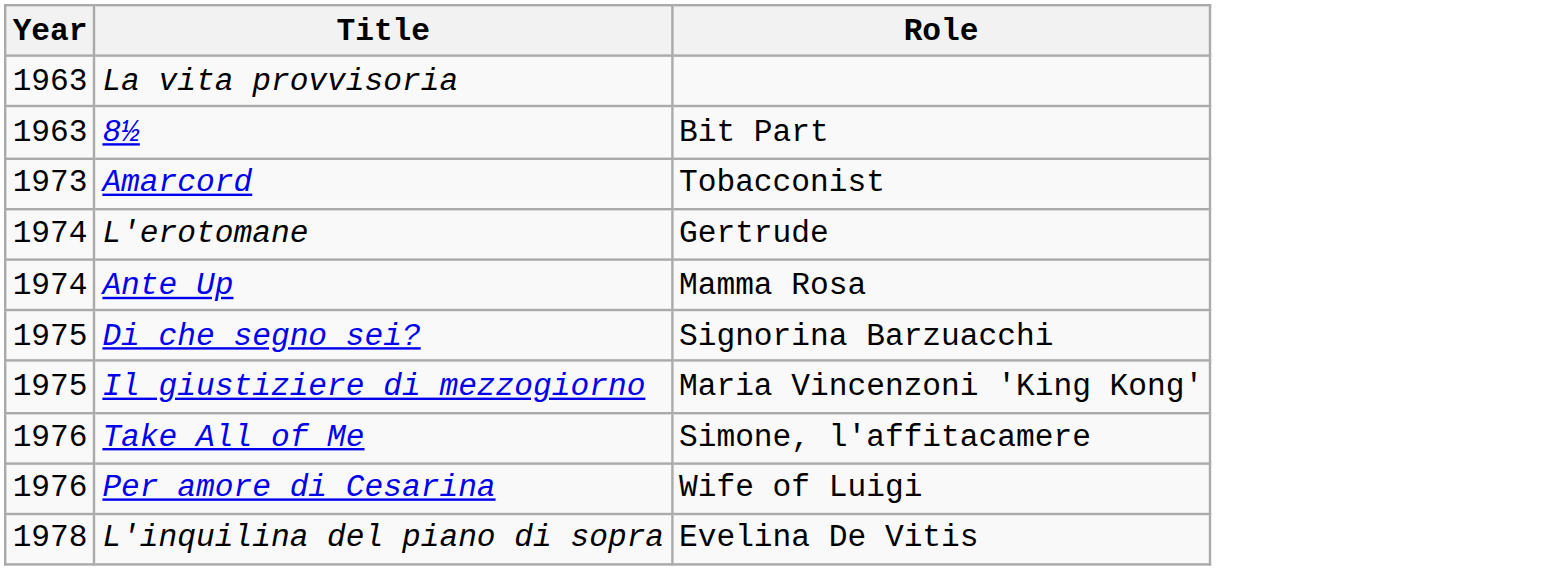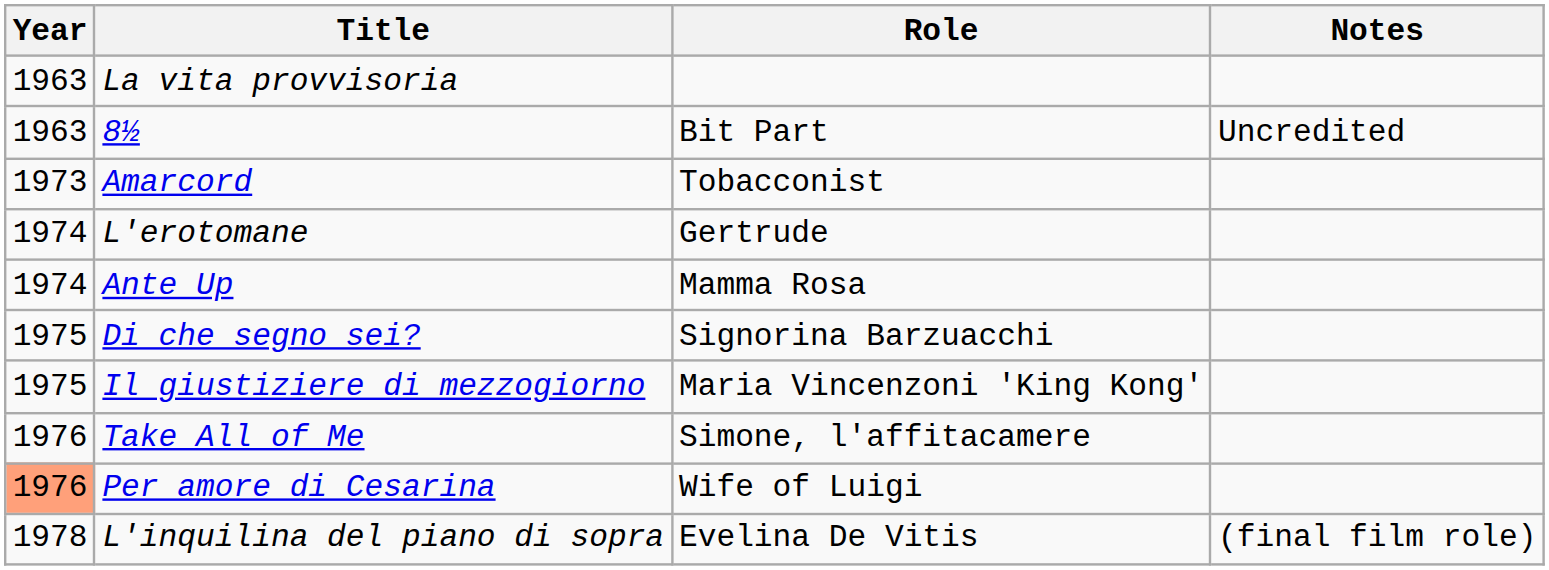 <table class="wikitable">
 <tr>
 <th>Year</th>
 <th>Title</th>
 <th>Role</th>
+<th>Notes</th>
 </tr>
 <tr>
 <td>1963</td>
 <td><em>La vita provvisoria</em></td>
+<td></td>
 <td></td>
 </tr>
 <tr>
 <td>1963</td>
 <td><em><a href='#'>8½</a></em></td>
 <td>Bit Part</td>
+<td>Uncredited</td>
 </tr>
 <tr>
 <td>1973</td>
 <td><em><a href='#'>Amarcord</a></em></td>
 <td>Tobacconist</td>
+<td></td>
 </tr>
 <tr>
 <td>1974</td>
 <td><em>L'erotomane</em></td>
 <td>Gertrude</td>
+<td></td>
 </tr>
 <tr>
 <td>1974</td>
 <td><em><a href='#'>Ante Up</a></em></td>
 <td>Mamma Rosa</td>
+<td></td>
 </tr>
 <tr>
 <td>1975</td>
 <td><em><a href='#'>Di che segno sei?</a></em></td>
 <td>Signorina Barzuacchi</td>
+<td></td>
 </tr>
 <tr>
 <td>1975</td>
 <td><em><a href='#'>Il giustiziere di mezzogiorno</a></em></td>
 <td>Maria Vincenzoni 'King Kong'</td>
+<td></td>
 </tr>
 <tr>
 <td>1976</td>
 <td><em><a href='#'>Take All of Me</a></em></td>
 <td>Simone, l'affitacamere</td>
+<td></td>
 </tr>
 <tr>
-<td>1976</td>
+<td style="background: lightsalmon;">1976</td>
 <td><em><a href='#'>Per amore di Cesarina</a></em></td>
 <td>Wife of Luigi</td>
+<td></td>
 </tr>
 <tr>
 <td>1978</td>
 <td><em>L'inquilina del piano di sopra</em></td>
 <td>Evelina De Vitis</td>
+<td>(final film role)</td>
 </tr>
 </table>
